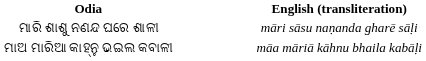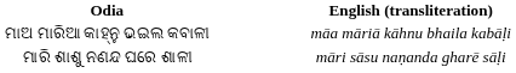 <table border="0" cellpadding="2">
 <tr>
 <th width=300>Odia</th>
 <th width=300>English (transliteration)</th>
 </tr>
 <tr>
+<td align="center">ମାଅ ମାରିଆ କାହ୍ନୁ ଭଇଲ କବାଳୀ</td>
+<td align="center"><em>māa māriā kāhnu bhaila kabāḷi</em></td>
+</tr>
+<tr>
 <td align="center">ମାରି ଶାଶୁ ନଣନ୍ଦ ଘରେ ଶାଳୀ</td>
 <td align="center"><em>māri sāsu naṇanda gharē sāḷi</em></td>
 </tr>
-<tr>
-<td align="center">ମାଅ ମାରିଆ କାହ୍ନୁ ଭଇଲ କବାଳୀ</td>
-<td align="center"><em>māa māriā kāhnu bhaila kabāḷi</em></td>
-</tr>
 </table>
